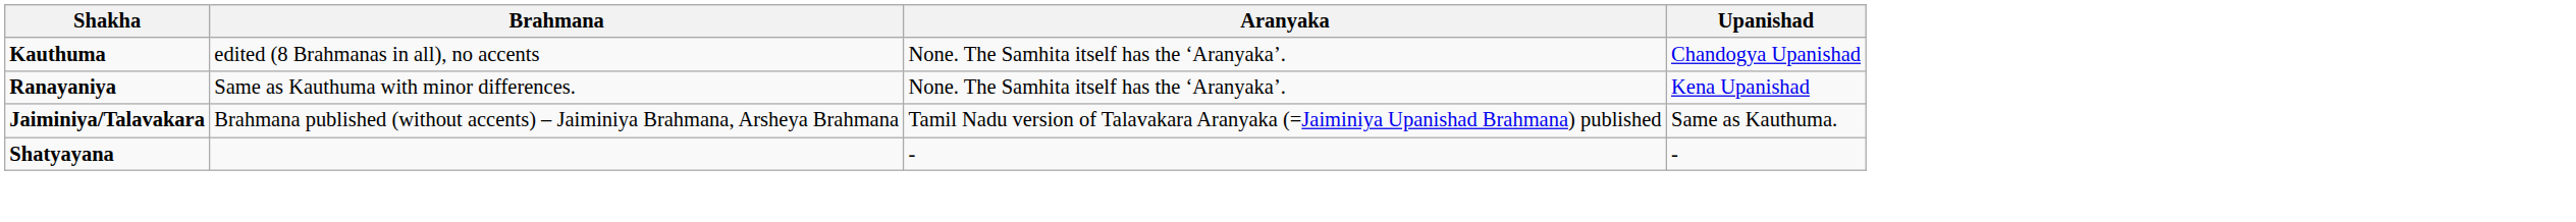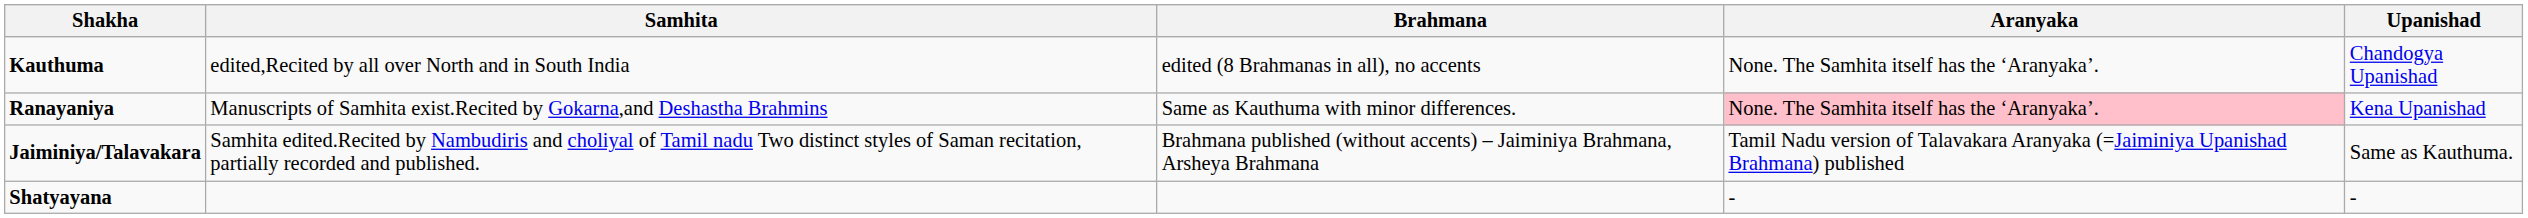 <table class="wikitable">
 <tr style="background:#ccc;">
 <th>Shakha</th>
+<th>Samhita</th>
 <th>Brahmana</th>
 <th>Aranyaka</th>
 <th>Upanishad</th>
 </tr>
 <tr>
 <td><strong>Kauthuma</strong></td>
+<td>edited,Recited by all over North and in South India</td>
 <td>edited (8 Brahmanas in all), no accents</td>
 <td>None. The Samhita itself has the ‘Aranyaka’.</td>
 <td><a href='#'>Chandogya Upanishad</a></td>
 </tr>
 <tr>
 <td><strong>Ranayaniya</strong></td>
+<td>Manuscripts of Samhita exist.Recited by <a href='#'>Gokarna</a>,and <a href='#'>Deshastha Brahmins</a></td>
 <td>Same as Kauthuma with minor differences.</td>
-<td>None. The Samhita itself has the ‘Aranyaka’.</td>
+<td style="background: pink;">None. The Samhita itself has the ‘Aranyaka’.</td>
 <td><a href='#'>Kena Upanishad</a></td>
 </tr>
 <tr>
 <td><strong>Jaiminiya/Talavakara</strong></td>
+<td>Samhita edited.Recited by <a href='#'>Nambudiris</a> and <a href='#'>choliyal</a> of <a href='#'>Tamil nadu</a> Two distinct styles of Saman recitation, partially recorded and published.</td>
 <td>Brahmana published (without accents) – Jaiminiya Brahmana, Arsheya Brahmana</td>
 <td>Tamil Nadu version of Talavakara Aranyaka (=<a href='#'>Jaiminiya Upanishad Brahmana</a>) published</td>
 <td>Same as Kauthuma.</td>
 </tr>
 <tr>
 <td><strong>Shatyayana</strong></td>
 <td></td>
+<td></td>
 <td>-</td>
 <td>-</td>
 </tr>
 </table>
